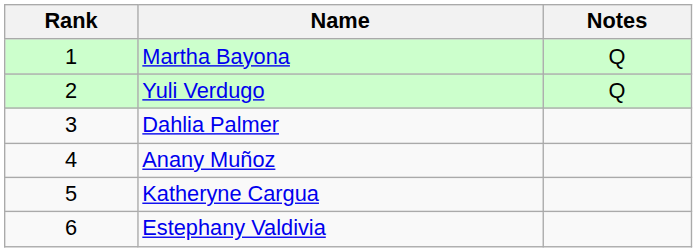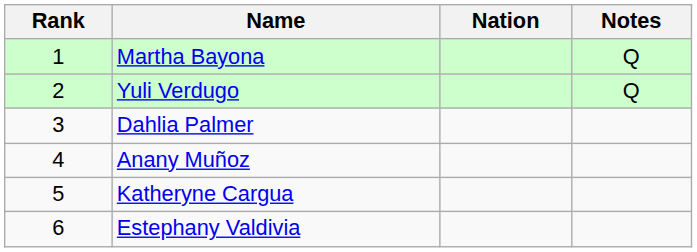 <table class="wikitable sortable" style="text-align:center" width=40%>
 <tr>
 <th>Rank</th>
 <th>Name</th>
+<th>Nation</th>
 <th>Notes</th>
 </tr>
 <tr bgcolor=ccffcc>
 <td>1</td>
 <td align=left><a href='#'>Martha Bayona</a></td>
+<td align=left></td>
 <td>Q</td>
 </tr>
 <tr bgcolor=ccffcc>
 <td>2</td>
 <td align=left><a href='#'>Yuli Verdugo</a></td>
+<td align=left></td>
 <td>Q</td>
 </tr>
 <tr>
 <td>3</td>
 <td align=left><a href='#'>Dahlia Palmer</a></td>
+<td align=left></td>
 <td></td>
 </tr>
 <tr>
 <td>4</td>
 <td align=left><a href='#'>Anany Muñoz</a></td>
+<td align=left></td>
 <td></td>
 </tr>
 <tr>
 <td>5</td>
 <td align=left><a href='#'>Katheryne Cargua</a></td>
+<td align=left></td>
 <td></td>
 </tr>
 <tr>
 <td>6</td>
 <td align=left><a href='#'>Estephany Valdivia</a></td>
+<td align=left></td>
 <td></td>
 </tr>
 </table>
